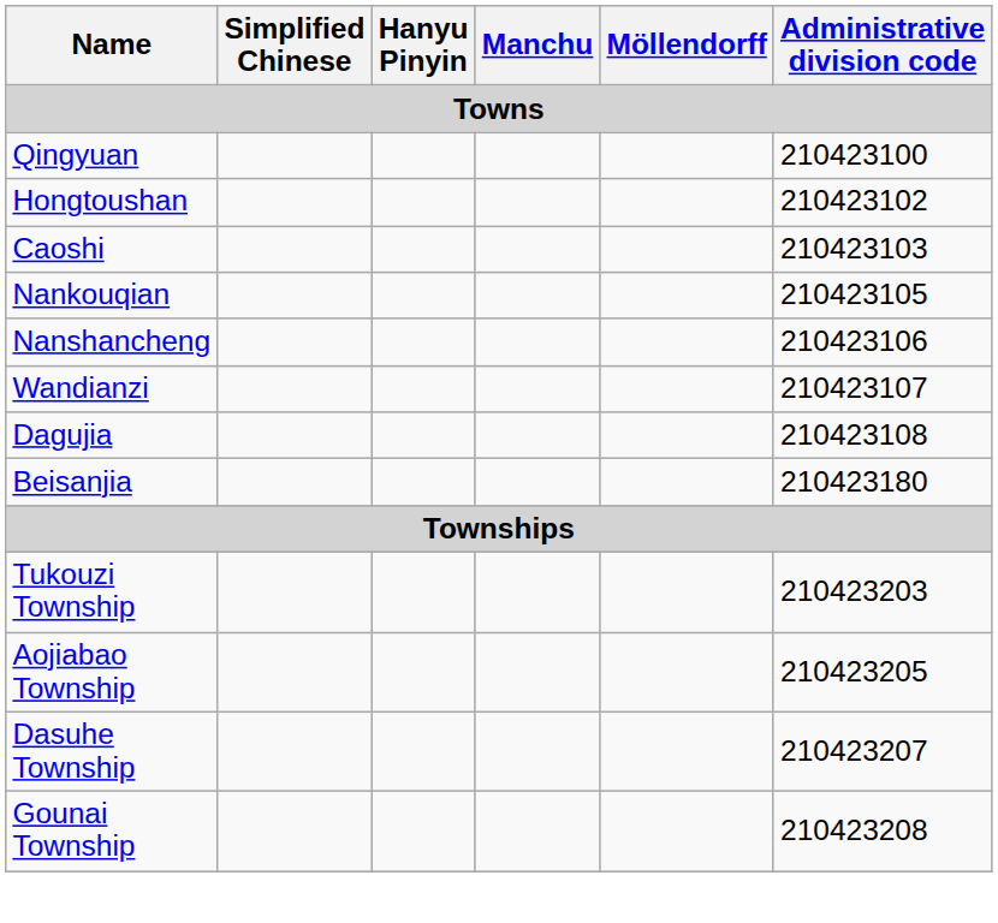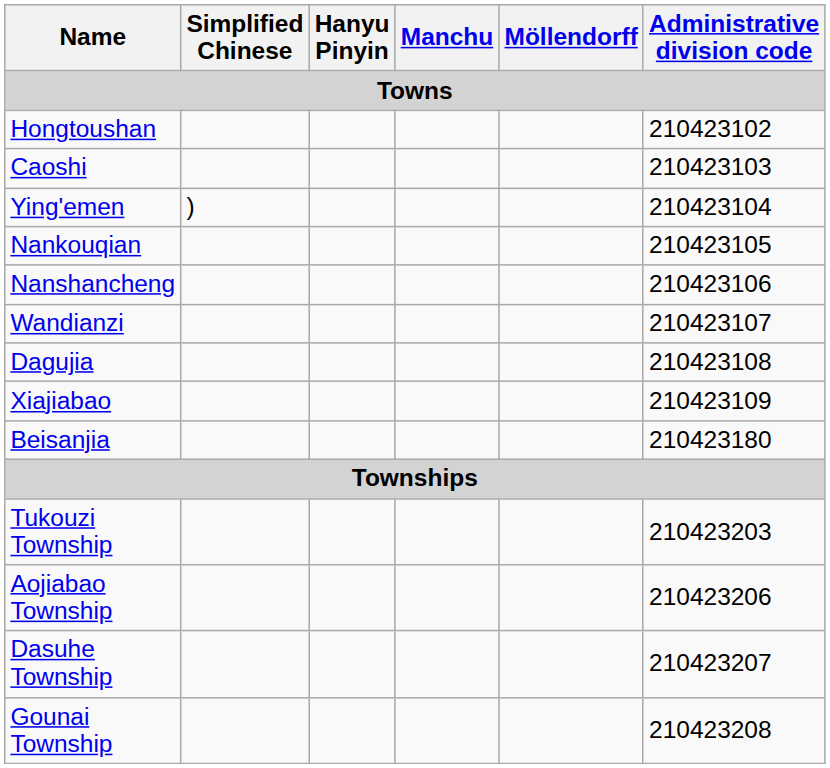 <table class="wikitable" align="center" style="width:50%; border="1">
 <tr>
 <th>Name</th>
 <th>Simplified Chinese</th>
 <th>Hanyu Pinyin</th>
 <th><a href='#'>Manchu</a></th>
 <th><a href='#'>Möllendorff</a></th>
 <th><a href='#'>Administrative division code</a></th>
 </tr>
 <tr>
 <td colspan="6"  style="text-align:center; background:#d3d3d3;"><strong>Towns</strong></td>
-</tr>
-<tr --------->
-<td><a href='#'>Qingyuan</a></td>
-<td></td>
-<td></td>
-<td></td>
-<td></td>
-<td>210423100</td>
 </tr>
 <tr>
 <td><a href='#'>Hongtoushan</a></td>
 <td></td>
 <td></td>
 <td></td>
 <td></td>
 <td>210423102</td>
 </tr>
 <tr>
 <td><a href='#'>Caoshi</a></td>
 <td></td>
 <td></td>
 <td></td>
 <td></td>
 <td>210423103</td>
+</tr>
+<tr>
+<td><a href='#'>Ying'emen</a></td>
+<td>)</td>
+<td></td>
+<td></td>
+<td></td>
+<td>210423104</td>
 </tr>
 <tr>
 <td><a href='#'>Nankouqian</a></td>
 <td></td>
 <td></td>
 <td></td>
 <td></td>
 <td>210423105</td>
 </tr>
 <tr>
 <td><a href='#'>Nanshancheng</a></td>
 <td></td>
 <td></td>
 <td></td>
 <td></td>
 <td>210423106</td>
 </tr>
 <tr>
 <td><a href='#'>Wandianzi</a></td>
 <td></td>
 <td></td>
 <td></td>
 <td></td>
 <td>210423107</td>
 </tr>
 <tr>
 <td><a href='#'>Dagujia</a></td>
 <td></td>
 <td></td>
 <td></td>
 <td></td>
 <td>210423108</td>
 </tr>
 <tr>
+<td><a href='#'>Xiajiabao</a></td>
+<td></td>
+<td></td>
+<td></td>
+<td></td>
+<td>210423109</td>
+</tr>
+<tr>
 <td><a href='#'>Beisanjia</a></td>
 <td></td>
 <td></td>
 <td></td>
 <td></td>
 <td>210423180</td>
 </tr>
 <tr>
 <td colspan="6"  style="text-align:center; background:#d3d3d3;"><strong>Townships</strong></td>
 </tr>
 <tr --------->
 <td><a href='#'>Tukouzi Township</a></td>
 <td></td>
 <td></td>
 <td></td>
 <td></td>
 <td>210423203</td>
 </tr>
 <tr>
 <td><a href='#'>Aojiabao Township</a></td>
 <td></td>
 <td></td>
 <td></td>
 <td></td>
-<td>210423205</td>
+<td>210423206</td>
 </tr>
 <tr>
 <td><a href='#'>Dasuhe Township</a></td>
 <td></td>
 <td></td>
 <td></td>
 <td></td>
 <td>210423207</td>
 </tr>
 <tr>
 <td><a href='#'>Gounai Township</a></td>
 <td></td>
 <td></td>
 <td></td>
 <td></td>
 <td>210423208</td>
 </tr>
 <tr>
 </tr>
 </table>
